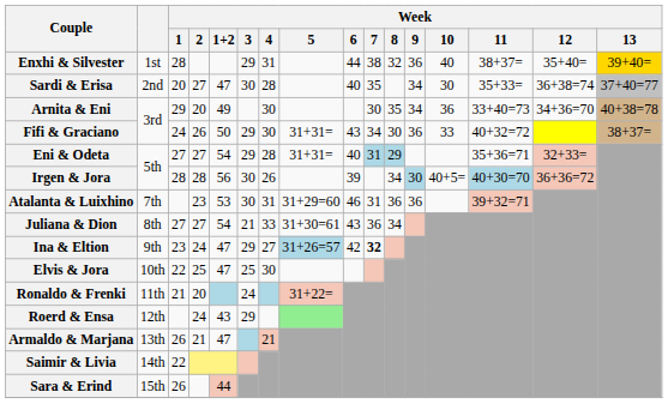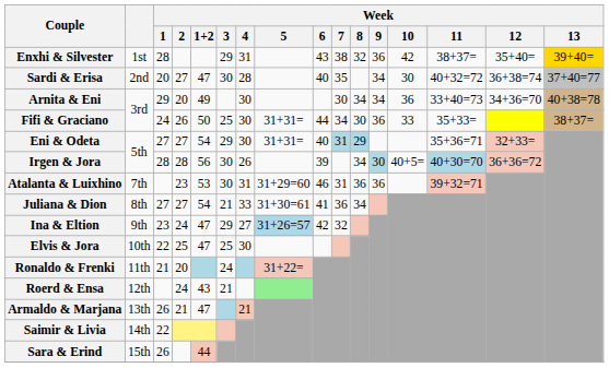 <table class="wikitable sortable" style="text-align:center; font-size:90%">
 <tr>
 <th rowspan="2" scope="col">Couple</th>
 <th rowspan="2" scope="col"></th>
 <th colspan="14">Week</th>
 </tr>
 <tr>
 <th scope="col">1</th>
 <th scope="col">2</th>
 <th scope="col">1+2</th>
 <th scope="col">3</th>
 <th scope="col">4</th>
 <th scope="col">5</th>
 <th scope="col">6</th>
 <th scope="col">7</th>
 <th scope="col">8</th>
 <th scope="col">9</th>
 <th scope="col">10</th>
 <th scope="col">11</th>
 <th scope="col">12</th>
 <th scope="col">13</th>
 </tr>
 <tr>
 <th scope="row">Enxhi & Silvester</th>
 <td>1st</td>
 <td>28</td>
 <td></td>
 <td></td>
 <td>29</td>
 <td>31</td>
 <td></td>
-<td>44</td>
+<td>43</td>
 <td>38</td>
 <td>32</td>
 <td>36</td>
-<td>40</td>
+<td>42</td>
 <td>38+37=</td>
 <td>35+40=</td>
 <td bgcolor="gold">39+40=</td>
 </tr>
 <tr>
 <th scope="row">Sardi & Erisa</th>
 <td>2nd</td>
 <td>20</td>
 <td>27</td>
 <td>47</td>
 <td>30</td>
 <td>28</td>
 <td></td>
 <td>40</td>
 <td>35</td>
 <td></td>
 <td>34</td>
 <td>30</td>
-<td>35+33=</td>
+<td>40+32=72</td>
 <td>36+38=74</td>
 <td bgcolor="silver">37+40=77</td>
 </tr>
 <tr>
 <th scope="row">Arnita & Eni</th>
 <td rowspan="2">3rd</td>
 <td>29</td>
 <td>20</td>
 <td>49</td>
 <td></td>
 <td>30</td>
 <td></td>
 <td></td>
 <td>30</td>
-<td>35</td>
+<td>34</td>
 <td>34</td>
 <td>36</td>
 <td>33+40=73</td>
 <td>34+36=70</td>
 <td bgcolor="tan">40+38=78</td>
 </tr>
 <tr>
 <th scope="row">Fifi & Graciano</th>
 <td>24</td>
 <td>26</td>
 <td>50</td>
-<td>29</td>
+<td>25</td>
 <td>30</td>
 <td>31+31=</td>
-<td>43</td>
+<td>44</td>
 <td>34</td>
 <td>30</td>
 <td>36</td>
 <td>33</td>
-<td>40+32=72</td>
+<td>35+33=</td>
 <td style="background:yellow;"></td>
 <td bgcolor="tan">38+37=</td>
 </tr>
 <tr>
 <th scope="row">Eni & Odeta</th>
 <td rowspan="2">5th</td>
 <td>27</td>
 <td>27</td>
 <td>54</td>
 <td>29</td>
-<td>28</td>
+<td>30</td>
 <td>31+31=</td>
 <td>40</td>
 <td bgcolor="lightblue">31</td>
 <td bgcolor="lightblue">29</td>
 <td></td>
 <td></td>
 <td>35+36=71</td>
 <td bgcolor="f4c7b8">32+33=</td>
 <td rowspan="11" style="background:darkgrey;"></td>
 </tr>
 <tr>
 <th scope="row">Irgen & Jora</th>
 <td>28</td>
 <td>28</td>
 <td>56</td>
 <td>30</td>
 <td>26</td>
 <td></td>
 <td>39</td>
 <td></td>
 <td>34</td>
 <td bgcolor="lightblue">30</td>
 <td>40+5=</td>
 <td bgcolor="lightblue">40+30=70</td>
 <td bgcolor="f4c7b8">36+36=72</td>
 </tr>
 <tr>
 <th scope="row">Atalanta & Luixhino</th>
 <td>7th</td>
 <td></td>
 <td>23</td>
 <td>53</td>
 <td>30</td>
 <td>31</td>
 <td>31+29=60</td>
 <td>46</td>
 <td>31</td>
 <td>36</td>
 <td>36</td>
 <td></td>
 <td bgcolor="f4c7b8">39+32=71</td>
 <td rowspan="9" style="background:darkgrey;"></td>
 </tr>
 <tr>
 <th scope="row">Juliana & Dion</th>
 <td>8th</td>
 <td>27</td>
 <td>27</td>
 <td>54</td>
 <td>21</td>
 <td>33</td>
 <td>31+30=61</td>
-<td>43</td>
+<td>41</td>
 <td>36</td>
 <td>34</td>
 <td bgcolor="f4c7b8"></td>
 <td rowspan="8" colspan="2" style="background:darkgrey;"></td>
 </tr>
 <tr>
 <th scope="row">Ina & Eltion</th>
 <td>9th</td>
 <td>23</td>
 <td>24</td>
 <td>47</td>
 <td>29</td>
 <td>27</td>
 <td bgcolor="lightblue">31+26=57</td>
 <td>42</td>
-<td><strong>32</strong></td>
+<td>32</td>
 <td bgcolor="f4c7b8"></td>
 <td rowspan="7" style="background:darkgrey;"></td>
 </tr>
 <tr>
 <th scope="row">Elvis & Jora</th>
 <td>10th</td>
 <td>22</td>
 <td>25</td>
 <td>47</td>
 <td>25</td>
 <td>30</td>
 <td></td>
 <td></td>
 <td bgcolor="f4c7b8"></td>
 <td rowspan="6" style="background:darkgrey;"></td>
 </tr>
 <tr>
 <th scope="row">Ronaldo & Frenki</th>
 <td>11th</td>
 <td>21</td>
 <td>20</td>
 <td bgcolor="lightblue"></td>
 <td>24</td>
 <td bgcolor="lightblue"></td>
 <td bgcolor="f4c7b8">31+22=</td>
 <td rowspan="5" colspan="2" style="background:darkgrey;"></td>
 </tr>
 <tr>
 <th scope="row">Roerd & Ensa</th>
 <td>12th</td>
 <td></td>
 <td>24</td>
 <td>43</td>
-<td>29</td>
+<td>21</td>
 <td></td>
 <td bgcolor=lightgreen></td>
 </tr>
 <tr>
 <th scope="row">Armaldo & Marjana</th>
 <td>13th</td>
 <td>26</td>
 <td>21</td>
 <td>47</td>
 <td bgcolor="lightblue"></td>
 <td bgcolor="f4c7b8">21</td>
 <td rowspan="3" style="background:darkgrey;"></td>
 </tr>
 <tr>
 <th scope="row">Saimir & Livia</th>
 <td>14th</td>
 <td>22</td>
 <td colspan="2" bgcolor="fff383"></td>
 <td bgcolor="f4c7b8"></td>
 <td rowspan="2" style="background:darkgrey;"></td>
 </tr>
 <tr>
 <th scope="row">Sara & Erind</th>
 <td>15th</td>
 <td>26</td>
 <td></td>
 <td bgcolor="f4c7b8">44</td>
 <td style="background:darkgrey;"></td>
 </tr>
 <tr>
 </tr>
 </table>
